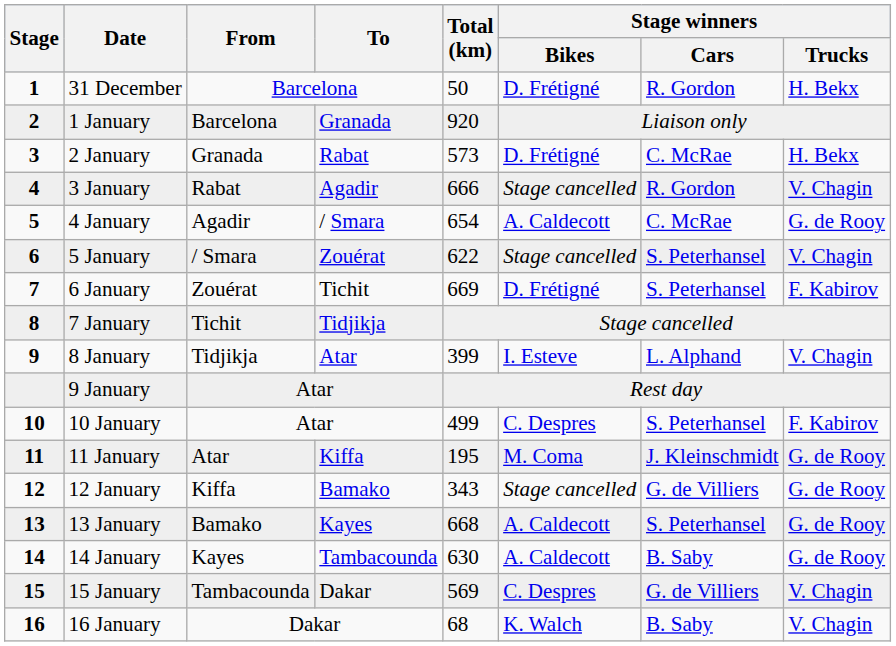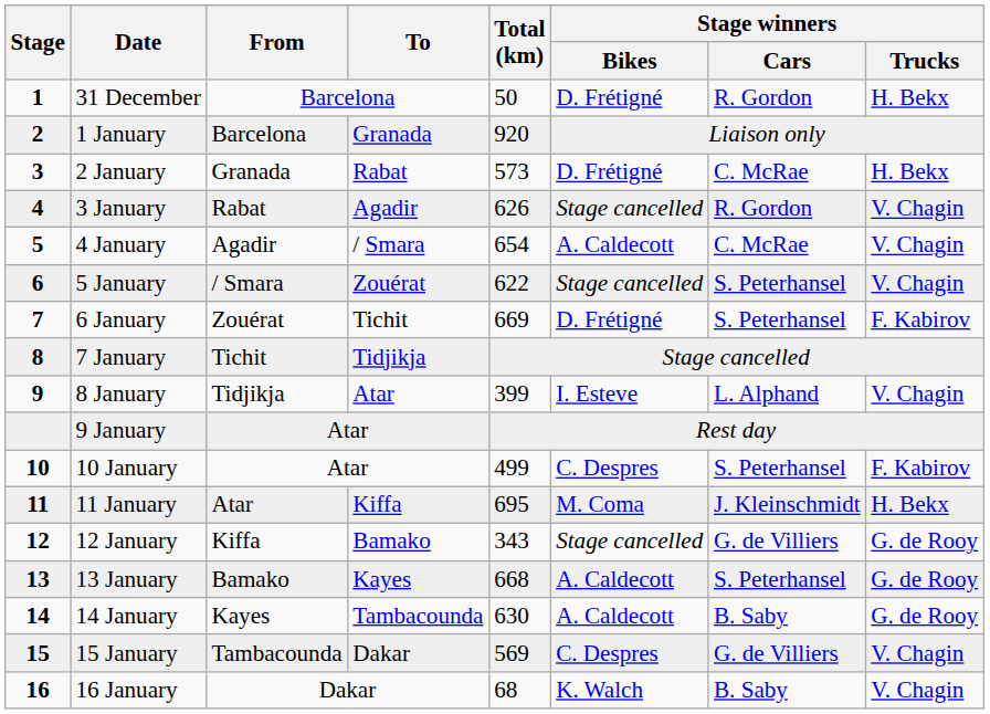 <table class="wikitable sortable">
 <tr style="background:lightsteelblue;">
 <th rowspan=2 align=center>Stage</th>
 <th rowspan=2 align=center>Date</th>
 <th rowspan=2 align=center>From</th>
 <th rowspan=2 align=center>To</th>
 <th rowspan=2 align=center>Total<br>(km)</th>
 <th colspan=3 align=center>Stage winners</th>
 </tr>
 <tr>
 <th align=center>Bikes</th>
 <th align=center>Cars</th>
 <th align=center>Trucks</th>
 </tr>
 <tr>
 <td align=center><strong>1</strong></td>
 <td>31 December</td>
 <td colspan=2 align=center> <a href='#'>Barcelona</a></td>
 <td>50</td>
 <td> <a href='#'>D. Frétigné</a></td>
 <td> <a href='#'>R. Gordon</a></td>
 <td> <a href='#'>H. Bekx</a></td>
 </tr>
 <tr style="background:#efefef;">
 <td align=center><strong>2</strong></td>
 <td>1 January</td>
 <td> Barcelona</td>
 <td> <a href='#'>Granada</a></td>
 <td>920</td>
 <td colspan=3 align=center><em>Liaison only</em></td>
 </tr>
 <tr>
 <td align=center><strong>3</strong></td>
 <td>2 January</td>
 <td> Granada</td>
 <td> <a href='#'>Rabat</a></td>
 <td>573</td>
 <td> <a href='#'>D. Frétigné</a></td>
 <td> <a href='#'>C. McRae</a></td>
 <td> <a href='#'>H. Bekx</a></td>
 </tr>
 <tr style="background:#efefef;">
 <td align=center><strong>4</strong></td>
 <td>3 January</td>
 <td> Rabat</td>
 <td> <a href='#'>Agadir</a></td>
-<td>666</td>
+<td>626</td>
 <td align=center><em>Stage cancelled</em></td>
 <td> <a href='#'>R. Gordon</a></td>
 <td> <a href='#'>V. Chagin</a></td>
 </tr>
 <tr>
 <td align=center><strong>5</strong></td>
 <td>4 January</td>
 <td> Agadir</td>
 <td>/ <a href='#'>Smara</a></td>
 <td>654</td>
 <td> <a href='#'>A. Caldecott</a></td>
 <td> <a href='#'>C. McRae</a></td>
-<td> <a href='#'>G. de Rooy</a></td>
+<td> <a href='#'>V. Chagin</a></td>
 </tr>
 <tr style="background:#efefef;">
 <td align=center><strong>6</strong></td>
 <td>5 January</td>
 <td>/ Smara</td>
 <td> <a href='#'>Zouérat</a></td>
 <td>622</td>
 <td align=center><em>Stage cancelled</em></td>
 <td> <a href='#'>S. Peterhansel</a></td>
 <td> <a href='#'>V. Chagin</a></td>
 </tr>
 <tr>
 <td align=center><strong>7</strong></td>
 <td>6 January</td>
 <td> Zouérat</td>
 <td> Tichit</td>
 <td>669</td>
 <td> <a href='#'>D. Frétigné</a></td>
 <td> <a href='#'>S. Peterhansel</a></td>
 <td> <a href='#'>F. Kabirov</a></td>
 </tr>
 <tr style="background:#efefef;">
 <td align=center><strong>8</strong></td>
 <td>7 January</td>
 <td> Tichit</td>
 <td> <a href='#'>Tidjikja</a></td>
 <td colspan=4 align=center><em>Stage cancelled</em></td>
 </tr>
 <tr>
 <td align=center><strong>9</strong></td>
 <td>8 January</td>
 <td> Tidjikja</td>
 <td> <a href='#'>Atar</a></td>
 <td>399</td>
 <td> <a href='#'>I. Esteve</a></td>
 <td> <a href='#'>L. Alphand</a></td>
 <td> <a href='#'>V. Chagin</a></td>
 </tr>
 <tr style="background:#efefef;">
 <td></td>
 <td>9 January</td>
 <td colspan=2 align=center> Atar</td>
 <td colspan=4 align=center><em>Rest day</em></td>
 </tr>
 <tr>
 <td align=center><strong>10</strong></td>
 <td>10 January</td>
 <td colspan=2 align=center> Atar</td>
 <td>499</td>
 <td> <a href='#'>C. Despres</a></td>
 <td> <a href='#'>S. Peterhansel</a></td>
 <td> <a href='#'>F. Kabirov</a></td>
 </tr>
 <tr style="background:#efefef;">
 <td align=center><strong>11</strong></td>
 <td>11 January</td>
 <td> Atar</td>
 <td> <a href='#'>Kiffa</a></td>
-<td>195</td>
+<td>695</td>
 <td> <a href='#'>M. Coma</a></td>
 <td> <a href='#'>J. Kleinschmidt</a></td>
-<td> <a href='#'>G. de Rooy</a></td>
+<td> <a href='#'>H. Bekx</a></td>
 </tr>
 <tr>
 <td align=center><strong>12</strong></td>
 <td>12 January</td>
 <td> Kiffa</td>
 <td> <a href='#'>Bamako</a></td>
 <td>343</td>
 <td align=center><em>Stage cancelled</em></td>
 <td> <a href='#'>G. de Villiers</a></td>
 <td> <a href='#'>G. de Rooy</a></td>
 </tr>
 <tr style="background:#efefef;">
 <td align=center><strong>13</strong></td>
 <td>13 January</td>
 <td> Bamako</td>
 <td> <a href='#'>Kayes</a></td>
 <td>668</td>
 <td> <a href='#'>A. Caldecott</a></td>
 <td> <a href='#'>S. Peterhansel</a></td>
 <td> <a href='#'>G. de Rooy</a></td>
 </tr>
 <tr>
 <td align=center><strong>14</strong></td>
 <td>14 January</td>
 <td> Kayes</td>
 <td> <a href='#'>Tambacounda</a></td>
 <td>630</td>
 <td> <a href='#'>A. Caldecott</a></td>
 <td> <a href='#'>B. Saby</a></td>
 <td> <a href='#'>G. de Rooy</a></td>
 </tr>
 <tr style="background:#efefef;">
 <td align=center><strong>15</strong></td>
 <td>15 January</td>
 <td> Tambacounda</td>
 <td> Dakar</td>
 <td>569</td>
 <td> <a href='#'>C. Despres</a></td>
 <td> <a href='#'>G. de Villiers</a></td>
 <td> <a href='#'>V. Chagin</a></td>
 </tr>
 <tr>
 <td align=center><strong>16</strong></td>
 <td>16 January</td>
 <td colspan=2 align=center> Dakar</td>
 <td>68</td>
 <td> <a href='#'>K. Walch</a></td>
 <td> <a href='#'>B. Saby</a></td>
 <td> <a href='#'>V. Chagin</a></td>
 </tr>
 </table>
